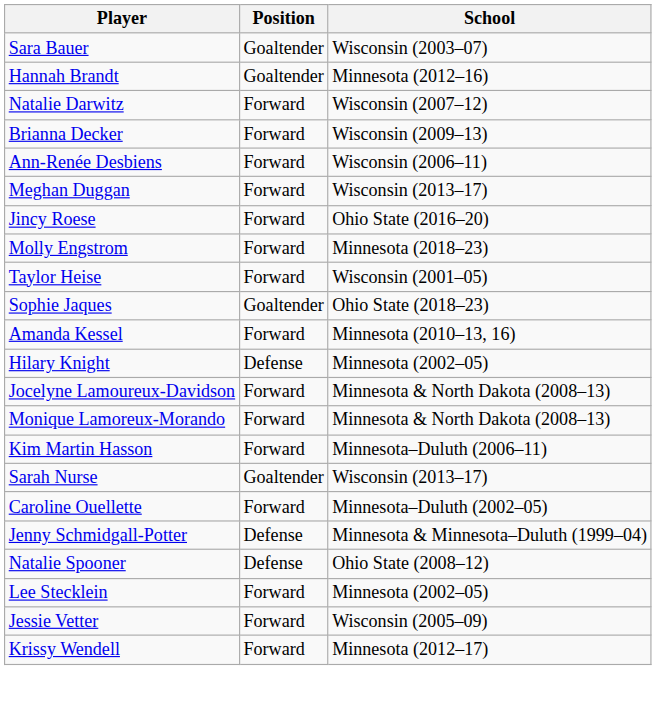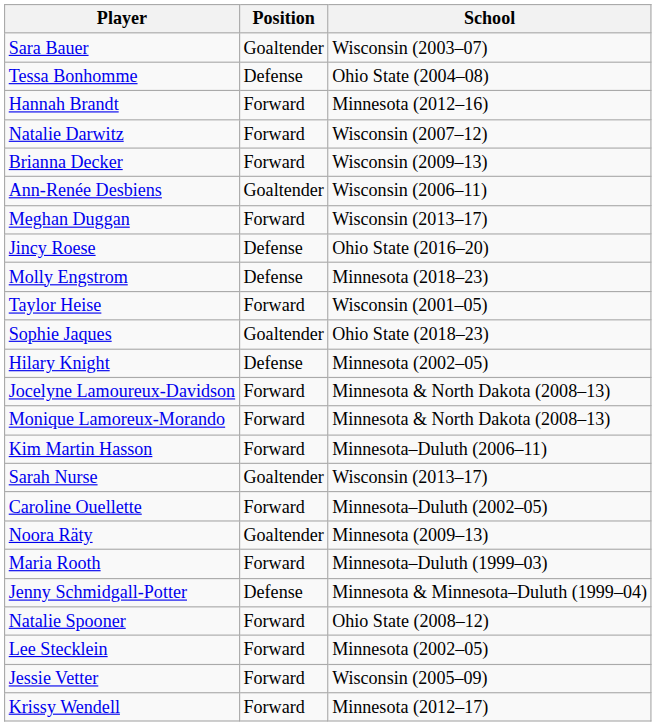 <table class="wikitable sortable">
 <tr>
 <th>Player</th>
 <th>Position</th>
 <th>School</th>
 </tr>
 <tr>
 <td> <a href='#'>Sara Bauer</a></td>
 <td>Goaltender</td>
 <td>Wisconsin (2003–07)</td>
 </tr>
 <tr>
+<td> <a href='#'>Tessa Bonhomme</a></td>
+<td>Defense</td>
+<td>Ohio State (2004–08)</td>
+</tr>
+<tr>
 <td> <a href='#'>Hannah Brandt</a></td>
-<td>Goaltender</td>
+<td>Forward</td>
 <td>Minnesota (2012–16)</td>
 </tr>
 <tr>
 <td> <a href='#'>Natalie Darwitz</a></td>
 <td>Forward</td>
 <td>Wisconsin (2007–12)</td>
 </tr>
 <tr>
 <td> <a href='#'>Brianna Decker</a></td>
 <td>Forward</td>
 <td>Wisconsin (2009–13)</td>
 </tr>
 <tr>
 <td> <a href='#'>Ann-Renée Desbiens</a></td>
-<td>Forward</td>
+<td>Goaltender</td>
 <td>Wisconsin (2006–11)</td>
 </tr>
 <tr>
 <td> <a href='#'>Meghan Duggan</a></td>
 <td>Forward</td>
 <td>Wisconsin (2013–17)</td>
 </tr>
 <tr>
 <td> <a href='#'>Jincy Roese</a></td>
-<td>Forward</td>
+<td>Defense</td>
 <td>Ohio State (2016–20)</td>
 </tr>
 <tr>
 <td> <a href='#'>Molly Engstrom</a></td>
-<td>Forward</td>
+<td>Defense</td>
 <td>Minnesota (2018–23)</td>
 </tr>
 <tr>
 <td> <a href='#'>Taylor Heise</a></td>
 <td>Forward</td>
 <td>Wisconsin (2001–05)</td>
 </tr>
 <tr>
 <td> <a href='#'>Sophie Jaques</a></td>
 <td>Goaltender</td>
 <td>Ohio State (2018–23)</td>
-</tr>
-<tr>
-<td> <a href='#'>Amanda Kessel</a></td>
-<td>Forward</td>
-<td>Minnesota (2010–13, 16)</td>
 </tr>
 <tr>
 <td> <a href='#'>Hilary Knight</a></td>
 <td>Defense</td>
 <td>Minnesota (2002–05)</td>
 </tr>
 <tr>
 <td> <a href='#'>Jocelyne Lamoureux-Davidson</a></td>
 <td>Forward</td>
 <td>Minnesota & North Dakota (2008–13)</td>
 </tr>
 <tr>
 <td> <a href='#'>Monique Lamoreux-Morando</a></td>
 <td>Forward</td>
 <td>Minnesota & North Dakota (2008–13)</td>
 </tr>
 <tr>
 <td> <a href='#'>Kim Martin Hasson</a></td>
 <td>Forward</td>
 <td>Minnesota–Duluth (2006–11)</td>
 </tr>
 <tr>
 <td> <a href='#'>Sarah Nurse</a></td>
 <td>Goaltender</td>
 <td>Wisconsin (2013–17)</td>
 </tr>
 <tr>
 <td> <a href='#'>Caroline Ouellette</a></td>
 <td>Forward</td>
 <td>Minnesota–Duluth (2002–05)</td>
 </tr>
 <tr>
+<td> <a href='#'>Noora Räty</a></td>
+<td>Goaltender</td>
+<td>Minnesota (2009–13)</td>
+</tr>
+<tr>
+<td> <a href='#'>Maria Rooth</a></td>
+<td>Forward</td>
+<td>Minnesota–Duluth (1999–03)</td>
+</tr>
+<tr>
 <td> <a href='#'>Jenny Schmidgall-Potter</a></td>
 <td>Defense</td>
 <td>Minnesota & Minnesota–Duluth (1999–04)</td>
 </tr>
 <tr>
 <td> <a href='#'>Natalie Spooner</a></td>
-<td>Defense</td>
+<td>Forward</td>
 <td>Ohio State (2008–12)</td>
 </tr>
 <tr>
 <td> <a href='#'>Lee Stecklein</a></td>
 <td>Forward</td>
 <td>Minnesota (2002–05)</td>
 </tr>
 <tr>
 <td> <a href='#'>Jessie Vetter</a></td>
 <td>Forward</td>
 <td>Wisconsin (2005–09)</td>
 </tr>
 <tr>
 <td> <a href='#'>Krissy Wendell</a></td>
 <td>Forward</td>
 <td>Minnesota (2012–17)</td>
 </tr>
 </table>
